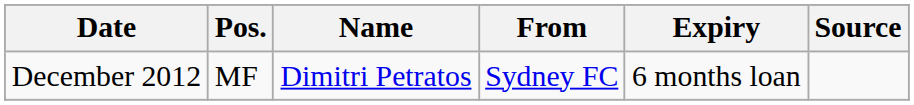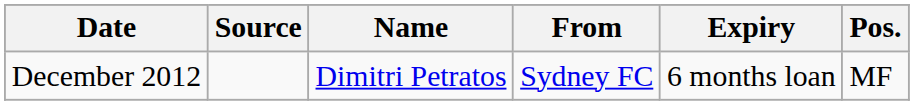 <table class="wikitable">
 <tr>
 <th>Date</th>
-<th>Pos.</th>
+<th>Source</th>
 <th>Name</th>
 <th>From</th>
 <th>Expiry</th>
-<th>Source</th>
+<th>Pos.</th>
 </tr>
 <tr>
 <td>December 2012</td>
-<td>MF</td>
+<td></td>
 <td> <a href='#'>Dimitri Petratos</a></td>
 <td> <a href='#'>Sydney FC</a></td>
 <td>6 months loan</td>
-<td></td>
+<td>MF</td>
 </tr>
 </table>
